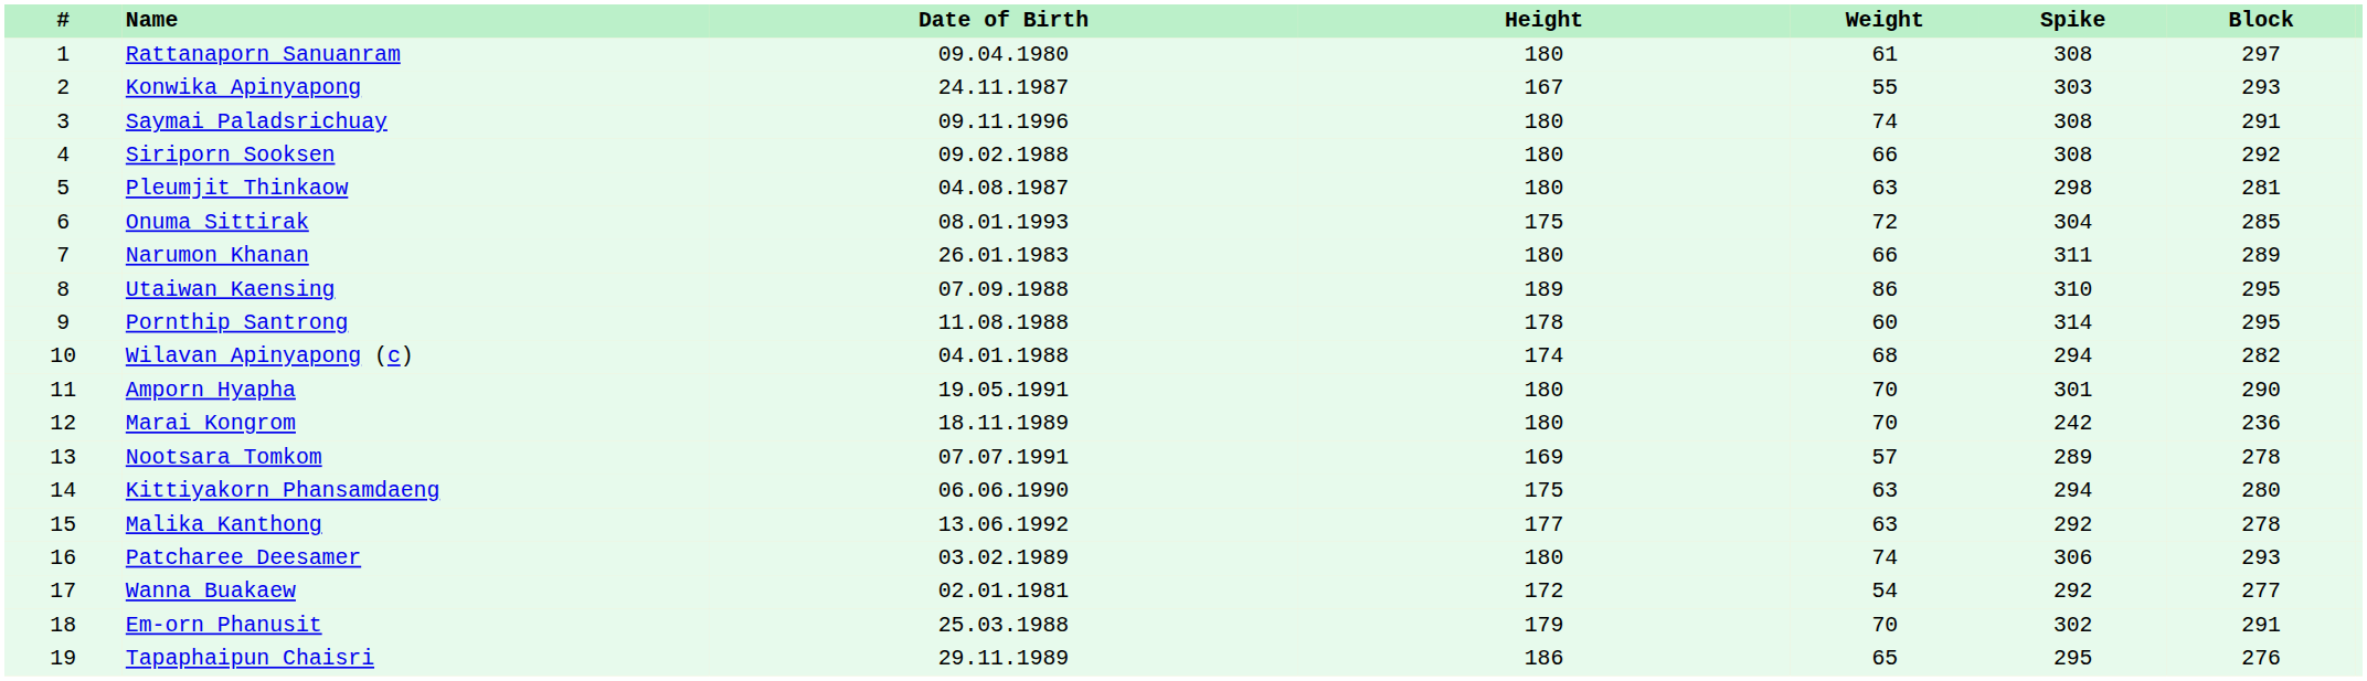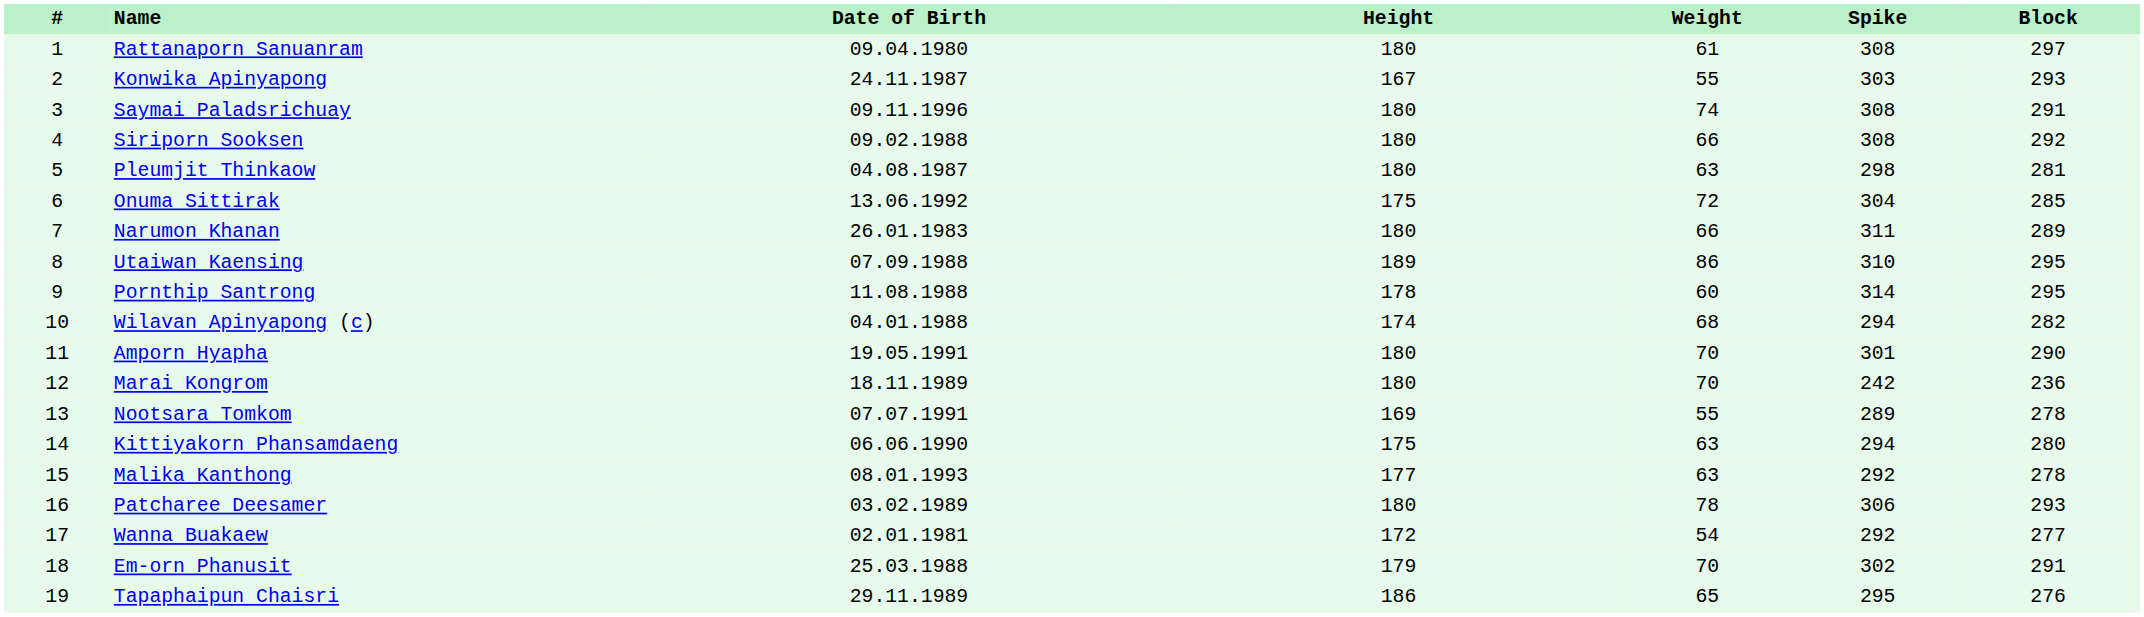 <table border=0 cellpadding=2 cellspacing=0  |- bgcolor=#FFECCE style="text-align:center; font-size:90%;" width=100%>
 <tr bgcolor=#BBF0C9>
 <th width=5%>#</th>
 <th width=25% align=left>Name</th>
 <th width=25%>Date of Birth</th>
 <th width=21%>Height</th>
 <th width=8%>Weight</th>
 <th width=8%>Spike</th>
 <th width=8%>Block</th>
 <th></th>
 </tr>
 <tr bgcolor=#E7FAEC>
 <td>1</td>
 <td align=left><a href='#'>Rattanaporn Sanuanram</a></td>
 <td>09.04.1980</td>
 <td>180</td>
 <td>61</td>
 <td>308</td>
 <td>297</td>
 <td></td>
 </tr>
 <tr bgcolor=#E7FAEC>
 <td>2</td>
 <td align=left><a href='#'>Konwika Apinyapong</a></td>
 <td>24.11.1987</td>
 <td>167</td>
 <td>55</td>
 <td>303</td>
 <td>293</td>
 <td></td>
 </tr>
 <tr bgcolor=#E7FAEC>
 <td>3</td>
 <td align=left><a href='#'>Saymai Paladsrichuay</a></td>
 <td>09.11.1996</td>
 <td>180</td>
 <td>74</td>
 <td>308</td>
 <td>291</td>
 <td></td>
 </tr>
 <tr bgcolor=#E7FAEC>
 <td>4</td>
 <td align=left><a href='#'>Siriporn Sooksen</a></td>
 <td>09.02.1988</td>
 <td>180</td>
 <td>66</td>
 <td>308</td>
 <td>292</td>
 <td></td>
 </tr>
 <tr bgcolor=#E7FAEC>
 <td>5</td>
 <td align=left><a href='#'>Pleumjit Thinkaow</a></td>
 <td>04.08.1987</td>
 <td>180</td>
 <td>63</td>
 <td>298</td>
 <td>281</td>
 <td></td>
 </tr>
 <tr bgcolor=#E7FAEC>
 <td>6</td>
 <td align=left><a href='#'>Onuma Sittirak</a></td>
-<td>08.01.1993</td>
+<td>13.06.1992</td>
 <td>175</td>
 <td>72</td>
 <td>304</td>
 <td>285</td>
 <td></td>
 </tr>
 <tr bgcolor=#E7FAEC>
 <td>7</td>
 <td align=left><a href='#'>Narumon Khanan</a></td>
 <td>26.01.1983</td>
 <td>180</td>
 <td>66</td>
 <td>311</td>
 <td>289</td>
 <td></td>
 </tr>
 <tr bgcolor=#E7FAEC>
 <td>8</td>
 <td align=left><a href='#'>Utaiwan Kaensing</a></td>
 <td>07.09.1988</td>
 <td>189</td>
 <td>86</td>
 <td>310</td>
 <td>295</td>
 <td></td>
 </tr>
 <tr bgcolor=#E7FAEC>
 <td>9</td>
 <td align=left><a href='#'>Pornthip Santrong</a></td>
 <td>11.08.1988</td>
 <td>178</td>
 <td>60</td>
 <td>314</td>
 <td>295</td>
 <td></td>
 </tr>
 <tr bgcolor=#E7FAEC>
 <td>10</td>
 <td align=left><a href='#'>Wilavan Apinyapong</a> (<a href='#'>c</a>)</td>
 <td>04.01.1988</td>
 <td>174</td>
 <td>68</td>
 <td>294</td>
 <td>282</td>
 <td></td>
 </tr>
 <tr bgcolor=#E7FAEC>
 <td>11</td>
 <td align=left><a href='#'>Amporn Hyapha</a></td>
 <td>19.05.1991</td>
 <td>180</td>
 <td>70</td>
 <td>301</td>
 <td>290</td>
 <td></td>
 </tr>
 <tr bgcolor=#E7FAEC>
 <td>12</td>
 <td align=left><a href='#'>Marai Kongrom</a></td>
 <td>18.11.1989</td>
 <td>180</td>
 <td>70</td>
 <td>242</td>
 <td>236</td>
 <td></td>
 </tr>
 <tr bgcolor=#E7FAEC>
 <td>13</td>
 <td align=left><a href='#'>Nootsara Tomkom</a></td>
 <td>07.07.1991</td>
 <td>169</td>
-<td>57</td>
+<td>55</td>
 <td>289</td>
 <td>278</td>
 <td></td>
 </tr>
 <tr bgcolor=#E7FAEC>
 <td>14</td>
 <td align=left><a href='#'>Kittiyakorn Phansamdaeng</a></td>
 <td>06.06.1990</td>
 <td>175</td>
 <td>63</td>
 <td>294</td>
 <td>280</td>
 <td></td>
 </tr>
 <tr bgcolor=#E7FAEC>
 <td>15</td>
 <td align=left><a href='#'>Malika Kanthong</a></td>
-<td>13.06.1992</td>
+<td>08.01.1993</td>
 <td>177</td>
 <td>63</td>
 <td>292</td>
 <td>278</td>
 <td></td>
 </tr>
 <tr bgcolor=#E7FAEC>
 <td>16</td>
 <td align=left><a href='#'>Patcharee Deesamer</a></td>
 <td>03.02.1989</td>
 <td>180</td>
-<td>74</td>
+<td>78</td>
 <td>306</td>
 <td>293</td>
 <td></td>
 </tr>
 <tr bgcolor=#E7FAEC>
 <td>17</td>
 <td align=left><a href='#'>Wanna Buakaew</a></td>
 <td>02.01.1981</td>
 <td>172</td>
 <td>54</td>
 <td>292</td>
 <td>277</td>
 <td></td>
 </tr>
 <tr bgcolor=#E7FAEC>
 <td>18</td>
 <td align=left><a href='#'>Em-orn Phanusit</a></td>
 <td>25.03.1988</td>
 <td>179</td>
 <td>70</td>
 <td>302</td>
 <td>291</td>
 <td></td>
 </tr>
 <tr bgcolor=#E7FAEC>
 <td>19</td>
 <td align=left><a href='#'>Tapaphaipun Chaisri</a></td>
 <td>29.11.1989</td>
 <td>186</td>
 <td>65</td>
 <td>295</td>
 <td>276</td>
 <td></td>
 </tr>
 </table>
